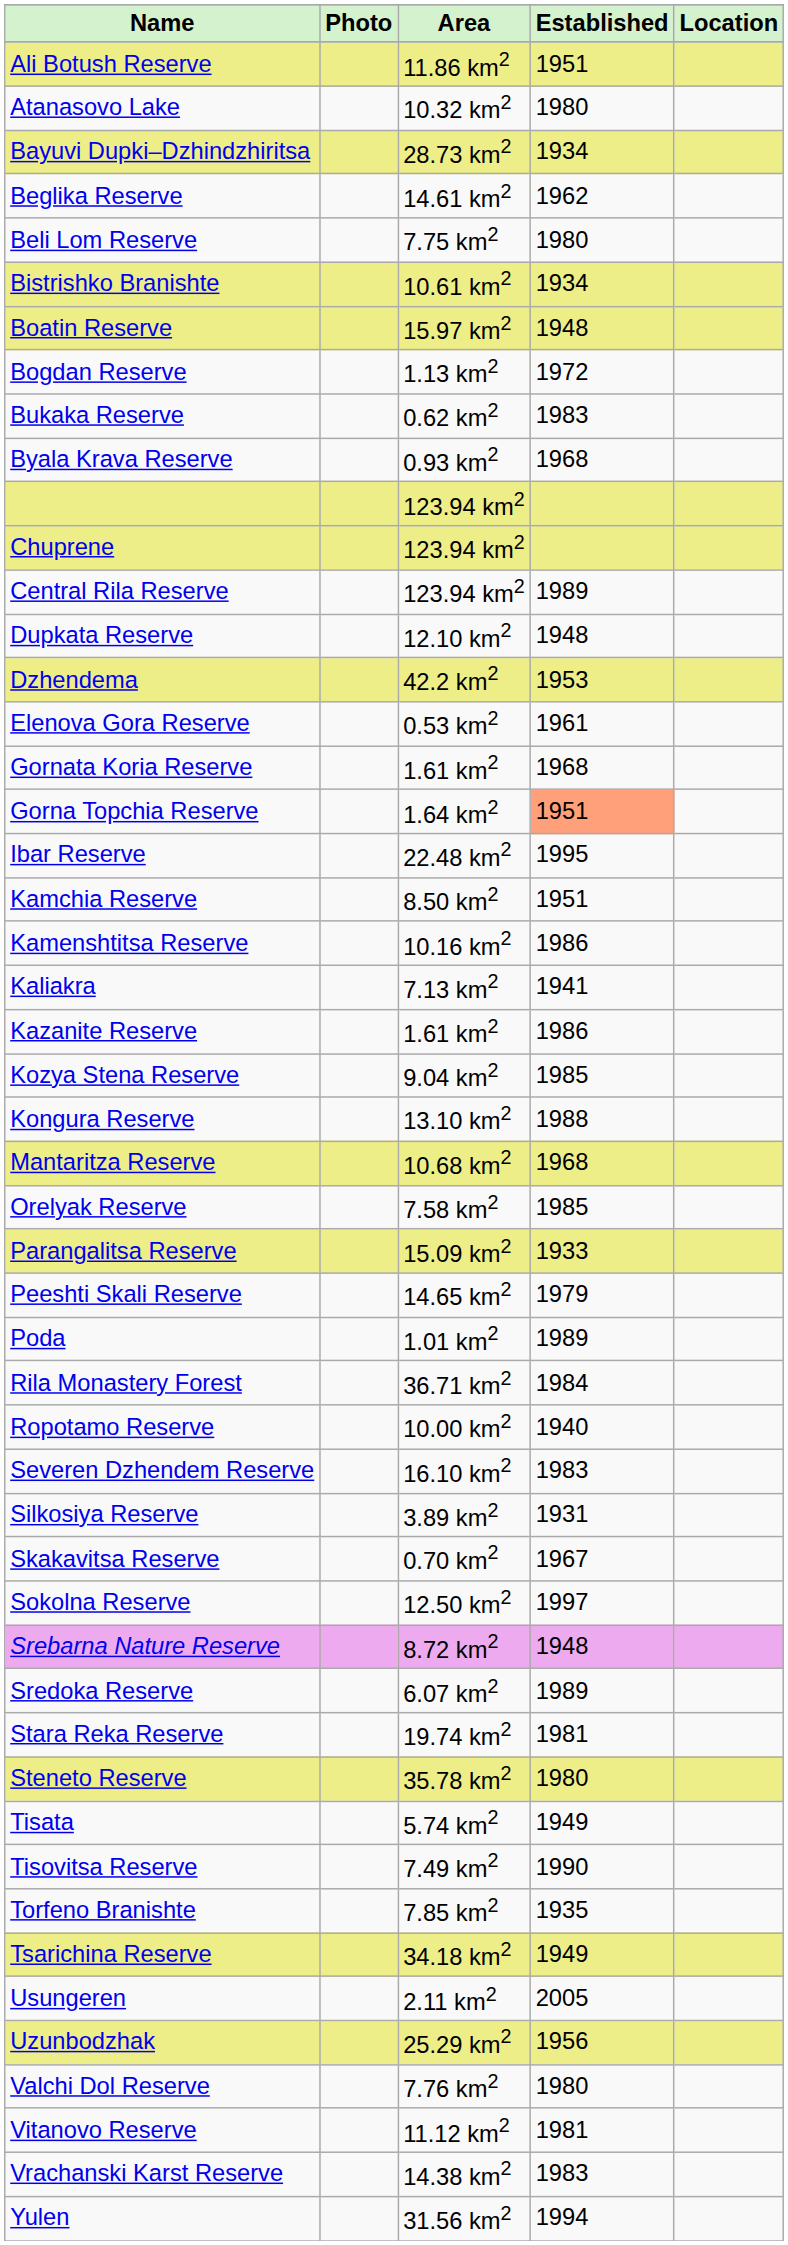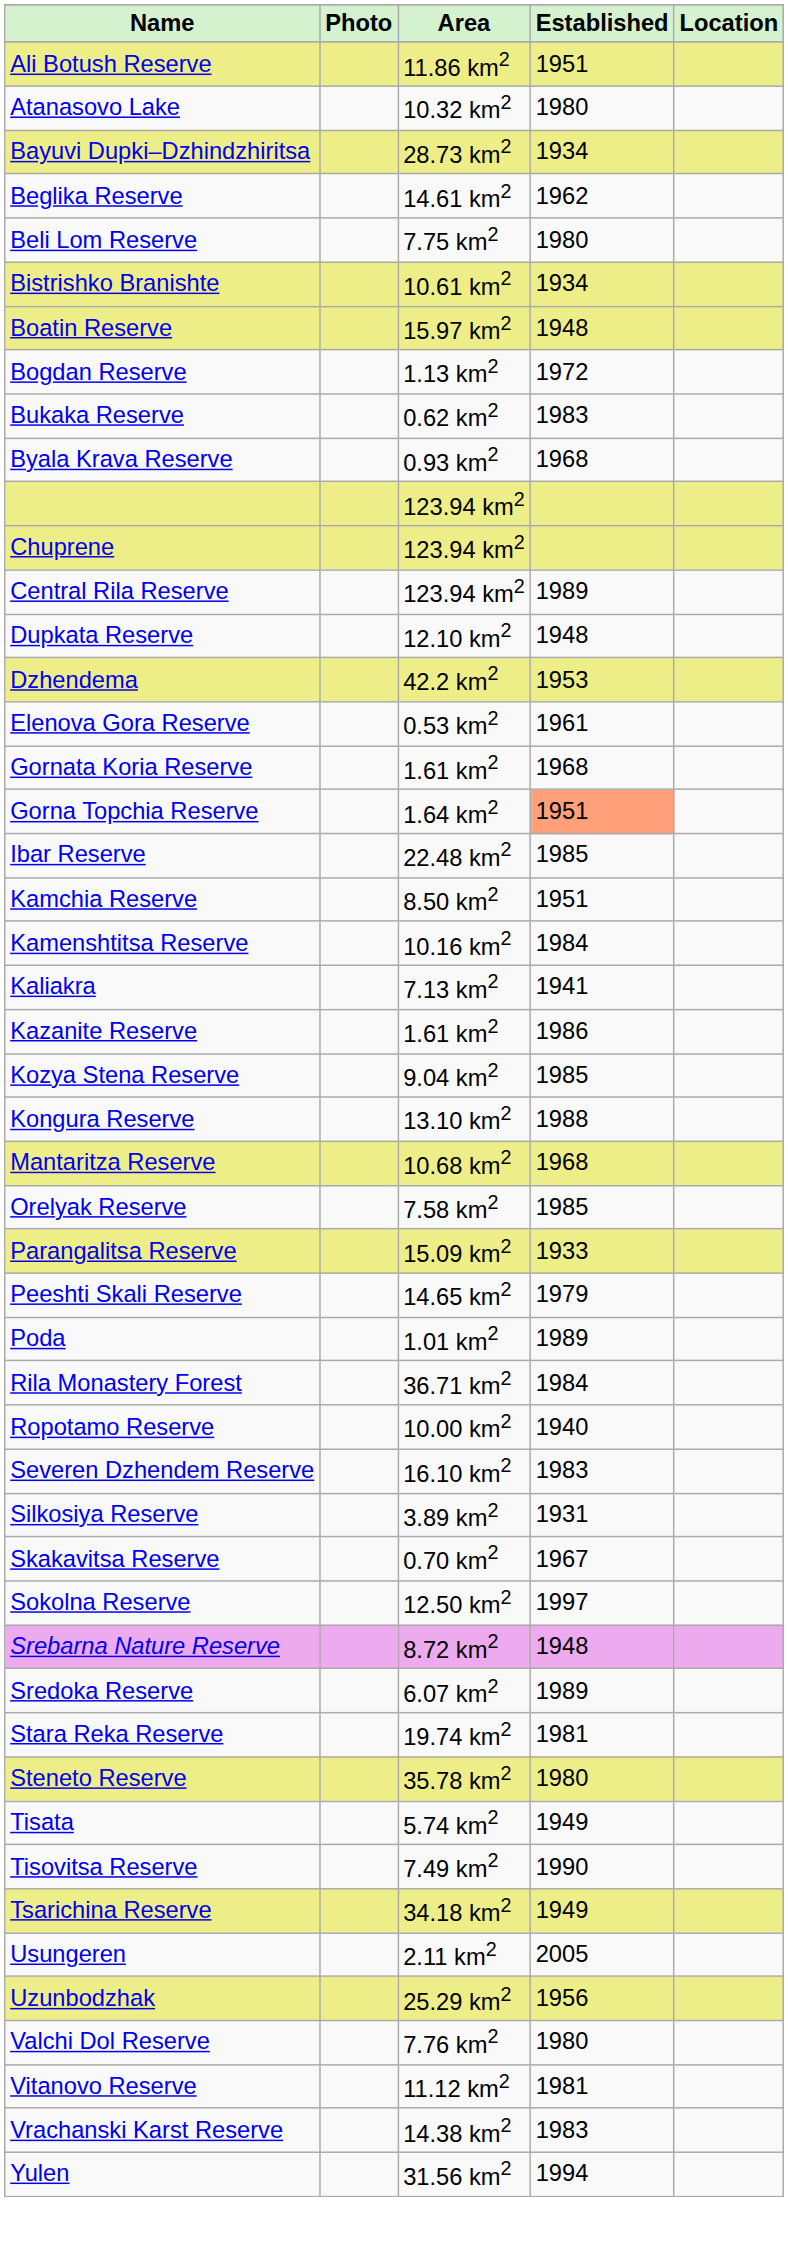 <table class="wikitable sortable">
 <tr>
 </tr>
 <tr>
 <th style=background:#D4F2CE;><strong>Name</strong></th>
 <th style=background:#D4F2CE;><strong>Photo</strong></th>
 <th style=background:#D4F2CE;><strong>Area</strong></th>
 <th style=background:#D4F2CE;><strong>Established</strong></th>
 <th style=background:#D4F2CE;><strong>Location</strong></th>
 </tr>
 <tr>
 </tr>
 <tr bgcolor="#EEEE88">
 <td><a href='#'>Ali Botush Reserve</a></td>
 <td></td>
 <td>11.86 km<sup>2</sup></td>
 <td>1951</td>
 <td></td>
 </tr>
 <tr>
 <td><a href='#'>Atanasovo Lake</a></td>
 <td></td>
 <td>10.32 km<sup>2</sup></td>
 <td>1980</td>
 <td></td>
 </tr>
 <tr bgcolor="#EEEE88">
 <td><a href='#'>Bayuvi Dupki–Dzhindzhiritsa</a></td>
 <td></td>
 <td>28.73 km<sup>2</sup></td>
 <td>1934</td>
 <td></td>
 </tr>
 <tr>
 <td><a href='#'>Beglika Reserve</a></td>
 <td></td>
 <td>14.61 km<sup>2</sup></td>
 <td>1962</td>
 <td></td>
 </tr>
 <tr>
 <td><a href='#'>Beli Lom Reserve</a></td>
 <td></td>
 <td>7.75 km<sup>2</sup></td>
 <td>1980</td>
 <td></td>
 </tr>
 <tr bgcolor="#EEEE88">
 <td><a href='#'>Bistrishko Branishte</a></td>
 <td></td>
 <td>10.61 km<sup>2</sup></td>
 <td>1934</td>
 <td></td>
 </tr>
 <tr bgcolor="#EEEE88">
 <td><a href='#'>Boatin Reserve</a></td>
 <td></td>
 <td>15.97 km<sup>2</sup></td>
 <td>1948</td>
 <td></td>
 </tr>
 <tr>
 <td><a href='#'>Bogdan Reserve</a></td>
 <td></td>
 <td>1.13 km<sup>2</sup></td>
 <td>1972</td>
 <td></td>
 </tr>
 <tr>
 <td><a href='#'>Bukaka Reserve</a></td>
 <td></td>
 <td>0.62 km<sup>2</sup></td>
 <td>1983</td>
 <td></td>
 </tr>
 <tr>
 <td><a href='#'>Byala Krava Reserve</a></td>
 <td></td>
 <td>0.93 km<sup>2</sup></td>
 <td>1968</td>
 <td></td>
 </tr>
 <tr bgcolor="#EEEE88">
 <td></td>
 <td></td>
 <td>123.94 km<sup>2</sup></td>
 <td></td>
 <td></td>
 </tr>
 <tr bgcolor="#EEEE88">
 <td><a href='#'>Chuprene</a></td>
 <td></td>
 <td>123.94 km<sup>2</sup></td>
 <td></td>
 <td></td>
 </tr>
 <tr>
 <td><a href='#'>Central Rila Reserve</a></td>
 <td></td>
 <td>123.94 km<sup>2</sup></td>
 <td>1989</td>
 <td></td>
 </tr>
 <tr>
 <td><a href='#'>Dupkata Reserve</a></td>
 <td></td>
 <td>12.10 km<sup>2</sup></td>
 <td>1948</td>
 <td></td>
 </tr>
 <tr bgcolor="#EEEE88">
 <td><a href='#'>Dzhendema</a></td>
 <td></td>
 <td>42.2 km<sup>2</sup></td>
 <td>1953</td>
 <td></td>
 </tr>
 <tr>
 <td><a href='#'>Elenova Gora Reserve</a></td>
 <td></td>
 <td>0.53 km<sup>2</sup></td>
 <td>1961</td>
 <td></td>
 </tr>
 <tr>
 <td><a href='#'>Gornata Koria Reserve</a></td>
 <td></td>
 <td>1.61 km<sup>2</sup></td>
 <td>1968</td>
 <td></td>
 </tr>
 <tr>
 <td><a href='#'>Gorna Topchia Reserve</a></td>
 <td></td>
 <td>1.64 km<sup>2</sup></td>
 <td style="background: lightsalmon;">1951</td>
 <td></td>
 </tr>
 <tr>
 <td><a href='#'>Ibar Reserve</a></td>
 <td></td>
 <td>22.48 km<sup>2</sup></td>
-<td>1995</td>
+<td>1985</td>
 <td></td>
 </tr>
 <tr>
 <td><a href='#'>Kamchia Reserve</a></td>
 <td></td>
 <td>8.50 km<sup>2</sup></td>
 <td>1951</td>
 <td></td>
 </tr>
 <tr>
 <td><a href='#'>Kamenshtitsa Reserve</a></td>
 <td></td>
 <td>10.16 km<sup>2</sup></td>
-<td>1986</td>
+<td>1984</td>
 <td></td>
 </tr>
 <tr>
 <td><a href='#'>Kaliakra</a></td>
 <td></td>
 <td>7.13 km<sup>2</sup></td>
 <td>1941</td>
 <td></td>
 </tr>
 <tr>
 <td><a href='#'>Kazanite Reserve</a></td>
 <td></td>
 <td>1.61 km<sup>2</sup></td>
 <td>1986</td>
 <td></td>
 </tr>
 <tr>
 <td><a href='#'>Kozya Stena Reserve</a></td>
 <td></td>
 <td>9.04 km<sup>2</sup></td>
 <td>1985</td>
 <td></td>
 </tr>
 <tr>
 <td><a href='#'>Kongura Reserve</a></td>
 <td></td>
 <td>13.10 km<sup>2</sup></td>
 <td>1988</td>
 <td></td>
 </tr>
 <tr bgcolor="#EEEE88">
 <td><a href='#'>Mantaritza Reserve</a></td>
 <td></td>
 <td>10.68 km<sup>2</sup></td>
 <td>1968</td>
 <td></td>
 </tr>
 <tr>
 <td><a href='#'>Orelyak Reserve</a></td>
 <td></td>
 <td>7.58 km<sup>2</sup></td>
 <td>1985</td>
 <td></td>
 </tr>
 <tr bgcolor="#EEEE88">
 <td><a href='#'>Parangalitsa Reserve</a></td>
 <td></td>
 <td>15.09 km<sup>2</sup></td>
 <td>1933</td>
 <td></td>
 </tr>
 <tr>
 <td><a href='#'>Peeshti Skali Reserve</a></td>
 <td></td>
 <td>14.65 km<sup>2</sup></td>
 <td>1979</td>
 <td></td>
 </tr>
 <tr>
 <td><a href='#'>Poda</a></td>
 <td></td>
 <td>1.01 km<sup>2</sup></td>
 <td>1989</td>
 <td></td>
 </tr>
 <tr>
 <td><a href='#'>Rila Monastery Forest</a></td>
 <td></td>
 <td>36.71 km<sup>2</sup></td>
 <td>1984</td>
 <td></td>
 </tr>
 <tr>
 <td><a href='#'>Ropotamo Reserve</a></td>
 <td></td>
 <td>10.00 km<sup>2</sup></td>
 <td>1940</td>
 <td></td>
 </tr>
 <tr>
 <td><a href='#'>Severen Dzhendem Reserve</a></td>
 <td></td>
 <td>16.10 km<sup>2</sup></td>
 <td>1983</td>
 <td></td>
 </tr>
 <tr>
 <td><a href='#'>Silkosiya Reserve</a></td>
 <td></td>
 <td>3.89 km<sup>2</sup></td>
 <td>1931</td>
 <td></td>
 </tr>
 <tr>
 <td><a href='#'>Skakavitsa Reserve</a></td>
 <td></td>
 <td>0.70 km<sup>2</sup></td>
 <td>1967</td>
 <td></td>
 </tr>
 <tr>
 <td><a href='#'>Sokolna Reserve</a></td>
 <td></td>
 <td>12.50 km<sup>2</sup></td>
 <td>1997</td>
 <td></td>
 </tr>
 <tr bgcolor="#EEAAEE">
 <td><em><a href='#'>Srebarna Nature Reserve</a></em></td>
 <td></td>
 <td>8.72 km<sup>2</sup></td>
 <td>1948</td>
 <td></td>
 </tr>
 <tr>
 <td><a href='#'>Sredoka Reserve</a></td>
 <td></td>
 <td>6.07 km<sup>2</sup></td>
 <td>1989</td>
 <td></td>
 </tr>
 <tr>
 <td><a href='#'>Stara Reka Reserve</a></td>
 <td></td>
 <td>19.74 km<sup>2</sup></td>
 <td>1981</td>
 <td></td>
 </tr>
 <tr bgcolor="#EEEE88">
 <td><a href='#'>Steneto Reserve</a></td>
 <td></td>
 <td>35.78 km<sup>2</sup></td>
 <td>1980</td>
 <td></td>
 </tr>
 <tr>
 <td><a href='#'>Tisata</a></td>
 <td></td>
 <td>5.74 km<sup>2</sup></td>
 <td>1949</td>
 <td></td>
 </tr>
 <tr>
 <td><a href='#'>Tisovitsa Reserve</a></td>
 <td></td>
 <td>7.49 km<sup>2</sup></td>
 <td>1990</td>
 <td></td>
 </tr>
-<tr>
-<td><a href='#'>Torfeno Branishte</a></td>
-<td></td>
-<td>7.85 km<sup>2</sup></td>
-<td>1935</td>
-<td></td>
-</tr>
 <tr bgcolor="#EEEE88">
 <td><a href='#'>Tsarichina Reserve</a></td>
 <td></td>
 <td>34.18 km<sup>2</sup></td>
 <td>1949</td>
 <td></td>
 </tr>
 <tr>
 <td><a href='#'>Usungeren</a></td>
 <td></td>
 <td>2.11 km<sup>2</sup></td>
 <td>2005</td>
 <td></td>
 </tr>
 <tr bgcolor="#EEEE88">
 <td><a href='#'>Uzunbodzhak</a></td>
 <td></td>
 <td>25.29 km<sup>2</sup></td>
 <td>1956</td>
 <td></td>
 </tr>
 <tr>
 <td><a href='#'>Valchi Dol Reserve</a></td>
 <td></td>
 <td>7.76 km<sup>2</sup></td>
 <td>1980</td>
 <td></td>
 </tr>
 <tr>
 <td><a href='#'>Vitanovo Reserve</a></td>
 <td></td>
 <td>11.12 km<sup>2</sup></td>
 <td>1981</td>
 <td></td>
 </tr>
 <tr>
 <td><a href='#'>Vrachanski Karst Reserve</a></td>
 <td></td>
 <td>14.38 km<sup>2</sup></td>
 <td>1983</td>
 <td></td>
 </tr>
 <tr>
 <td><a href='#'>Yulen</a></td>
 <td></td>
 <td>31.56 km<sup>2</sup></td>
 <td>1994</td>
 <td></td>
 </tr>
 </table>
